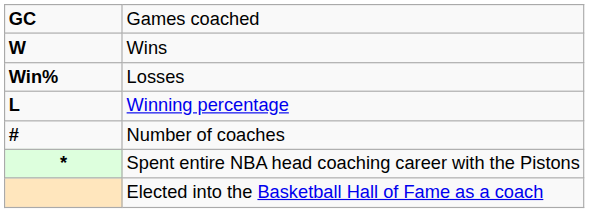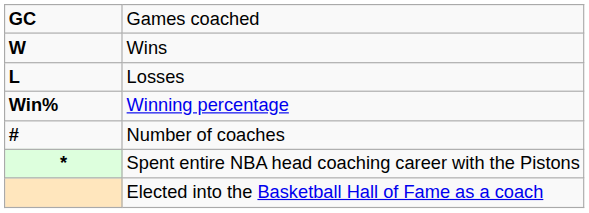 <table class="wikitable">
 <tr>
 <td><strong>GC</strong></td>
 <td>Games coached</td>
 </tr>
 <tr>
 <td><strong>W</strong></td>
 <td>Wins</td>
 </tr>
 <tr>
-<td><strong>Win%</strong></td>
+<td><strong>L</strong></td>
 <td>Losses</td>
 </tr>
 <tr>
-<td><strong>L</strong></td>
+<td><strong>Win%</strong></td>
 <td><a href='#'>Winning percentage</a></td>
 </tr>
 <tr>
 <td><strong>#</strong></td>
 <td>Number of coaches</td>
 </tr>
 <tr>
 <th style="background-color:#ddffdd; width:6em">*</th>
 <td>Spent entire NBA head coaching career with the Pistons</td>
 </tr>
 <tr>
 <th style="background-color:#FFE6BD; width:6em"></th>
 <td>Elected into the <a href='#'>Basketball Hall of Fame as a coach</a></td>
 </tr>
 </table>
